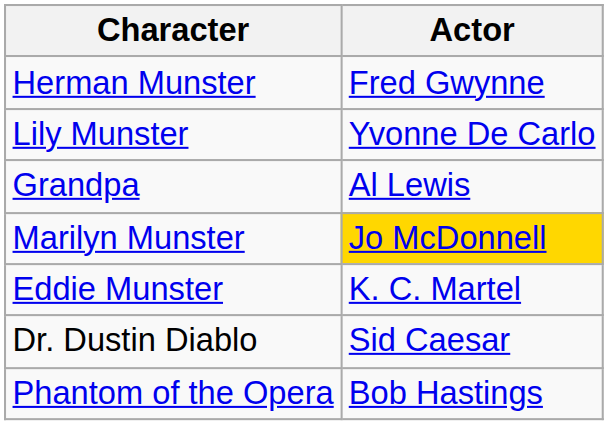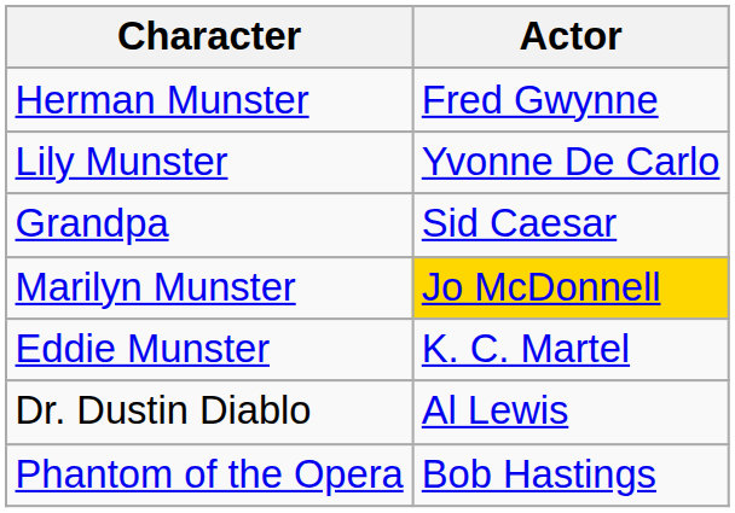 <table class="wikitable">
 <tr>
 <th>Character</th>
 <th>Actor</th>
 </tr>
 <tr>
 <td><a href='#'>Herman Munster</a></td>
 <td><a href='#'>Fred Gwynne</a></td>
 </tr>
 <tr>
 <td><a href='#'>Lily Munster</a></td>
 <td><a href='#'>Yvonne De Carlo</a></td>
 </tr>
 <tr>
 <td><a href='#'>Grandpa</a></td>
-<td><a href='#'>Al Lewis</a></td>
+<td><a href='#'>Sid Caesar</a></td>
 </tr>
 <tr>
 <td><a href='#'>Marilyn Munster</a></td>
 <td style="background: gold;"><a href='#'>Jo McDonnell</a></td>
 </tr>
 <tr>
 <td><a href='#'>Eddie Munster</a></td>
 <td><a href='#'>K. C. Martel</a></td>
 </tr>
 <tr>
 <td>Dr. Dustin Diablo</td>
-<td><a href='#'>Sid Caesar</a></td>
+<td><a href='#'>Al Lewis</a></td>
 </tr>
 <tr>
 <td><a href='#'>Phantom of the Opera</a></td>
 <td><a href='#'>Bob Hastings</a></td>
 </tr>
 </table>
